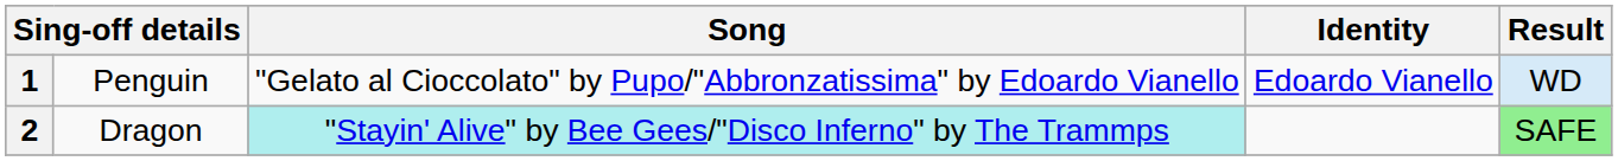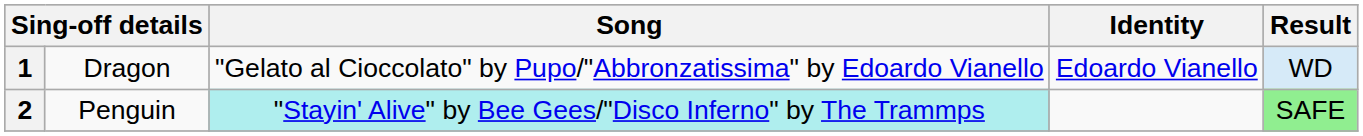 <table class="wikitable plainrowheaders" style="text-align: center;">
 <tr>
 <th colspan="2">Sing-off details</th>
 <th>Song</th>
 <th>Identity</th>
 <th colspan=2>Result</th>
 </tr>
 <tr>
 <th>1</th>
-<td>Penguin</td>
+<td>Dragon</td>
 <td>"Gelato al Cioccolato" by <a href='#'>Pupo</a>/"<a href='#'>Abbronzatissima</a>" by <a href='#'>Edoardo Vianello</a></td>
 <td><a href='#'>Edoardo Vianello</a></td>
 <td bgcolor="D6EAF8">WD</td>
 </tr>
 <tr>
 <th>2</th>
-<td>Dragon</td>
+<td>Penguin</td>
 <td style="background: paleturquoise;">"<a href='#'>Stayin' Alive</a>" by <a href='#'>Bee Gees</a>/"<a href='#'>Disco Inferno</a>" by <a href='#'>The Trammps</a></td>
 <td></td>
 <td bgcolor=lightgreen>SAFE</td>
 </tr>
 </table>
